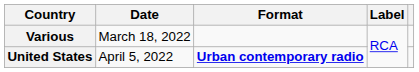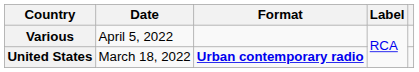 <table class="wikitable plainrowheaders">
 <tr>
 <th scope="col">Country</th>
 <th scope="col">Date</th>
 <th scope="col">Format</th>
 <th scope="col">Label</th>
 <th scope="col"></th>
 </tr>
 <tr>
 <th scope="row">Various</th>
-<td>March 18, 2022</td>
+<td>April 5, 2022</td>
 <td></td>
 <td rowspan="2"><a href='#'>RCA</a></td>
 <td style="text-align:center;"></td>
 </tr>
 <tr>
 <th scope="row">United States</th>
-<td>April 5, 2022</td>
+<td>March 18, 2022</td>
 <td><strong><a href='#'>Urban contemporary radio</a></strong></td>
 <td style="text-align:center;"></td>
 </tr>
 </table>
